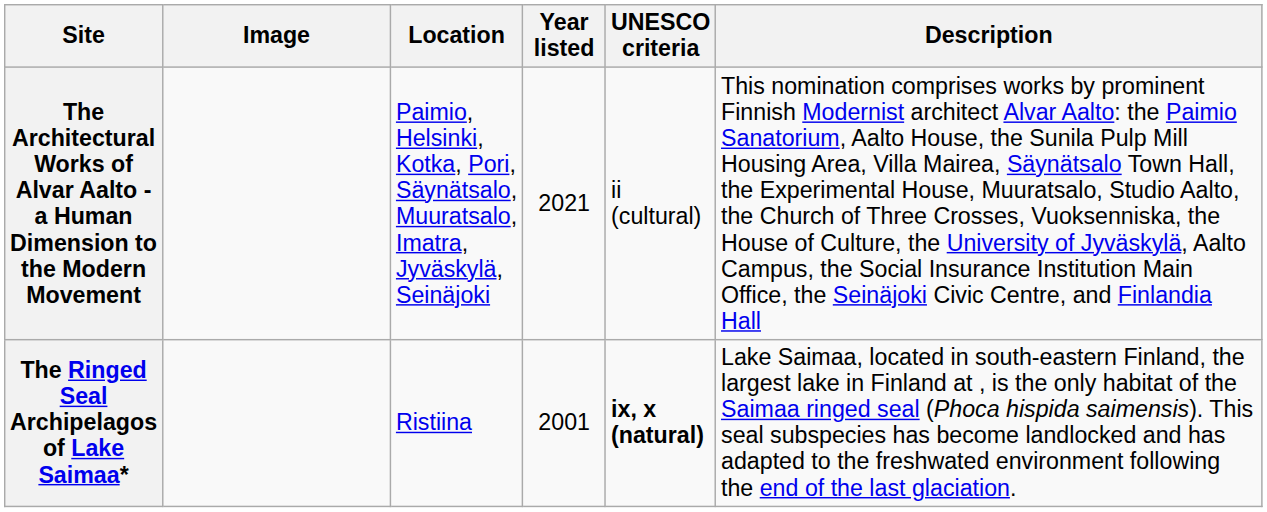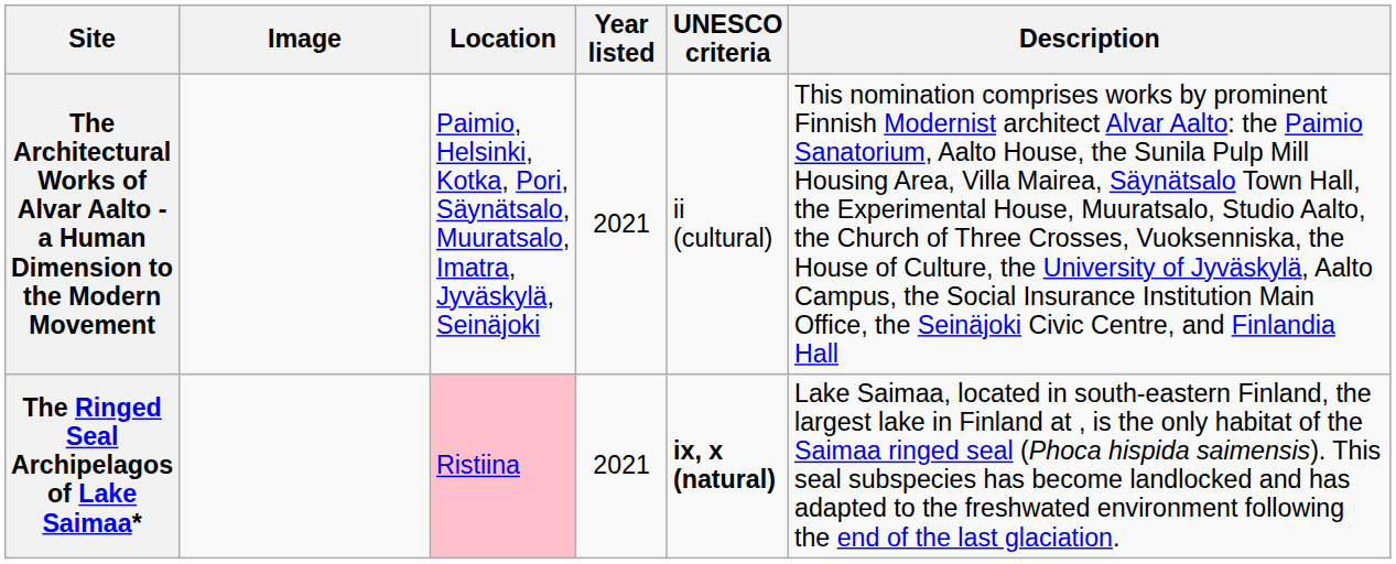 <table class="wikitable sortable plainrowheaders">
 <tr>
 <th style="width:100px;" scope="col">Site</th>
 <th class="unsortable"  style="width:150px;" scope="col">Image</th>
 <th style="width:80px;" scope="col">Location</th>
 <th style="width:50px;" scope="col">Year listed</th>
 <th style="width:60px;" scope="col">UNESCO criteria</th>
 <th scope="col" class="unsortable">Description</th>
 </tr>
 <tr>
 <th scope="row">The Architectural Works of Alvar Aalto - a Human Dimension to the Modern Movement</th>
 <td></td>
 <td><a href='#'>Paimio</a>, <a href='#'>Helsinki</a>, <a href='#'>Kotka</a>, <a href='#'>Pori</a>, <a href='#'>Säynätsalo</a>, <a href='#'>Muuratsalo</a>, <a href='#'>Imatra</a>, <a href='#'>Jyväskylä</a>, <a href='#'>Seinäjoki</a></td>
 <td align=center>2021</td>
 <td>ii (cultural)</td>
 <td>This nomination comprises works by prominent Finnish <a href='#'>Modernist</a> architect <a href='#'>Alvar Aalto</a>: the <a href='#'>Paimio Sanatorium</a>, Aalto House, the Sunila Pulp Mill Housing Area, Villa Mairea, <a href='#'>Säynätsalo</a> Town Hall, the Experimental House, Muuratsalo, Studio Aalto, the Church of Three Crosses, Vuoksenniska,  the House of Culture, the <a href='#'>University of Jyväskylä</a>, Aalto Campus, the Social Insurance Institution Main Office, the <a href='#'>Seinäjoki</a> Civic Centre, and <a href='#'>Finlandia Hall</a></td>
 </tr>
 <tr>
 <th scope="row">The <a href='#'>Ringed Seal</a> Archipelagos of <a href='#'>Lake Saimaa</a>*</th>
 <td></td>
-<td><a href='#'>Ristiina</a></td>
-<td align=center>2001</td>
+<td style="background: pink;"><a href='#'>Ristiina</a></td>
+<td align=center>2021</td>
 <td><strong>ix, x (natural)</strong></td>
 <td>Lake Saimaa, located in south-eastern Finland, the largest lake in Finland at , is the only habitat of the <a href='#'>Saimaa ringed seal</a> (<em>Phoca hispida saimensis</em>). This seal subspecies has become landlocked and has adapted to the freshwated environment following the <a href='#'>end of the last glaciation</a>.</td>
 </tr>
 </table>
